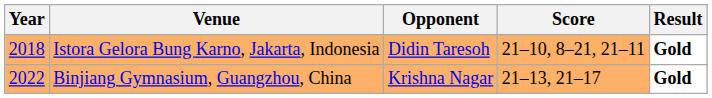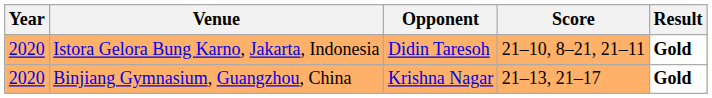 <table class="sortable wikitable" style="font-size: 90%;">
 <tr>
 <th>Year</th>
 <th>Venue</th>
 <th>Opponent</th>
 <th>Score</th>
 <th>Result</th>
 </tr>
 <tr style="background:#FFB069">
-<td align="center"><a href='#'>2018</a></td>
+<td align="center"><a href='#'>2020</a></td>
 <td align="left"><a href='#'>Istora Gelora Bung Karno</a>, <a href='#'>Jakarta</a>, Indonesia</td>
 <td align="left"> <a href='#'>Didin Taresoh</a></td>
 <td align="left">21–10, 8–21, 21–11</td>
 <td style="text-align:left; background:white"> <strong>Gold</strong></td>
 </tr>
 <tr style="background:#FFB069">
-<td align="center"><a href='#'>2022</a></td>
+<td align="center"><a href='#'>2020</a></td>
 <td align="left"><a href='#'>Binjiang Gymnasium</a>, <a href='#'>Guangzhou</a>, China</td>
 <td align="left"> <a href='#'>Krishna Nagar</a></td>
 <td align="left">21–13, 21–17</td>
 <td style="text-align:left; background:white"> <strong>Gold</strong></td>
 </tr>
 </table>
